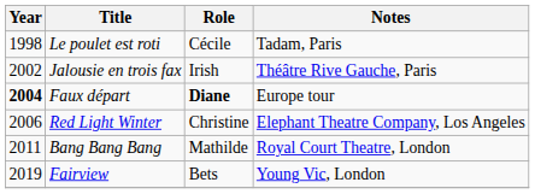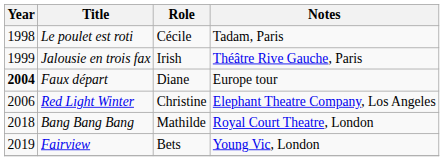 <table class="wikitable sortable">
 <tr>
 <th>Year</th>
 <th>Title</th>
 <th>Role</th>
 <th class="unsortable">Notes</th>
 </tr>
 <tr>
 <td>1998</td>
 <td><em>Le poulet est roti</em></td>
 <td>Cécile</td>
 <td>Tadam, Paris</td>
 </tr>
 <tr>
-<td>2002</td>
+<td>1999</td>
 <td><em>Jalousie en trois fax</em></td>
 <td>Irish</td>
 <td><a href='#'>Théâtre Rive Gauche</a>, Paris</td>
 </tr>
 <tr>
 <td><strong>2004</strong></td>
 <td><em>Faux départ</em></td>
-<td><strong>Diane</strong></td>
+<td>Diane</td>
 <td>Europe tour</td>
 </tr>
 <tr>
 <td>2006</td>
 <td><em><a href='#'>Red Light Winter</a></em></td>
 <td>Christine</td>
 <td><a href='#'>Elephant Theatre Company</a>, Los Angeles</td>
 </tr>
 <tr>
-<td>2011</td>
+<td>2018</td>
 <td><em>Bang Bang Bang</em></td>
 <td>Mathilde</td>
 <td><a href='#'>Royal Court Theatre</a>, London</td>
 </tr>
 <tr>
 <td>2019</td>
 <td><em><a href='#'>Fairview</a></em></td>
 <td>Bets</td>
 <td><a href='#'>Young Vic</a>, London</td>
 </tr>
 <tr>
 </tr>
 </table>
